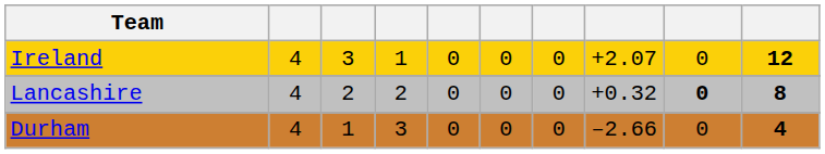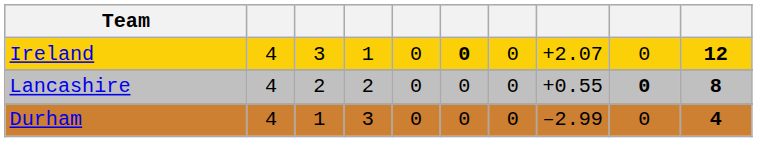 <table class="wikitable" style="text-align:center">
 <tr>
 <th width="150">Team</th>
 <th width="25"></th>
 <th width="25"></th>
 <th width="25"></th>
 <th width="25"></th>
 <th width="25"></th>
 <th width="25"></th>
 <th width="40"></th>
 <th width="40"></th>
 <th width="40"></th>
 </tr>
 <tr style="background:#fbd009">
 <td style="text-align:left"><a href='#'>Ireland</a></td>
 <td>4</td>
 <td>3</td>
 <td>1</td>
 <td>0</td>
-<td>0</td>
+<td><strong>0</strong></td>
 <td>0</td>
 <td>+2.07</td>
 <td>0</td>
 <td><strong>12</strong></td>
 </tr>
 <tr>
 </tr>
 <tr style="background:silver">
 <td style="text-align:left"><a href='#'>Lancashire</a></td>
 <td>4</td>
 <td>2</td>
 <td>2</td>
 <td>0</td>
 <td>0</td>
 <td>0</td>
-<td>+0.32</td>
+<td>+0.55</td>
 <td><strong>0</strong></td>
 <td><strong>8</strong></td>
 </tr>
 <tr>
 </tr>
 <tr style="background:#CD7F32">
 <td style="text-align:left"><a href='#'>Durham</a></td>
 <td>4</td>
 <td>1</td>
 <td>3</td>
 <td>0</td>
 <td>0</td>
 <td>0</td>
-<td>–2.66</td>
+<td>–2.99</td>
 <td>0</td>
 <td><strong>4</strong></td>
 </tr>
 </table>
